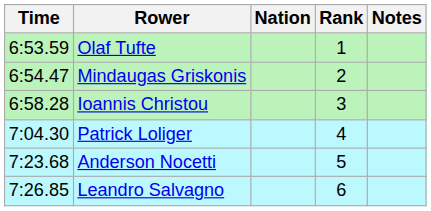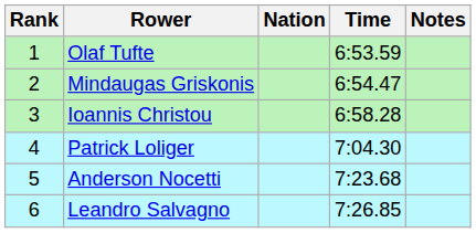 <table class="wikitable sortable" style="text-align:center">
 <tr>
-<th>Time</th>
+<th>Rank</th>
 <th>Rower</th>
 <th>Nation</th>
-<th>Rank</th>
+<th>Time</th>
 <th>Notes</th>
 </tr>
 <tr bgcolor=bbf3bb>
-<td>6:53.59</td>
+<td>1</td>
 <td align=left><a href='#'>Olaf Tufte</a></td>
 <td align=left></td>
-<td>1</td>
+<td>6:53.59</td>
 <td></td>
 </tr>
 <tr bgcolor=bbf3bb>
-<td>6:54.47</td>
+<td>2</td>
 <td align=left><a href='#'>Mindaugas Griskonis</a></td>
 <td align=left></td>
-<td>2</td>
+<td>6:54.47</td>
 <td></td>
 </tr>
 <tr bgcolor=bbf3bb>
-<td>6:58.28</td>
+<td>3</td>
 <td align=left><a href='#'>Ioannis Christou</a></td>
 <td align=left></td>
-<td>3</td>
+<td>6:58.28</td>
 <td></td>
 </tr>
 <tr bgcolor=bbf9ff>
-<td>7:04.30</td>
+<td>4</td>
 <td align=left><a href='#'>Patrick Loliger</a></td>
 <td align=left></td>
-<td>4</td>
+<td>7:04.30</td>
 <td></td>
 </tr>
 <tr bgcolor=bbf9ff>
-<td>7:23.68</td>
+<td>5</td>
 <td align=left><a href='#'>Anderson Nocetti</a></td>
 <td align=left></td>
-<td>5</td>
+<td>7:23.68</td>
 <td></td>
 </tr>
 <tr bgcolor=bbf9ff>
-<td>7:26.85</td>
+<td>6</td>
 <td align=left><a href='#'>Leandro Salvagno</a></td>
 <td align=left></td>
-<td>6</td>
+<td>7:26.85</td>
 <td></td>
 </tr>
 </table>
